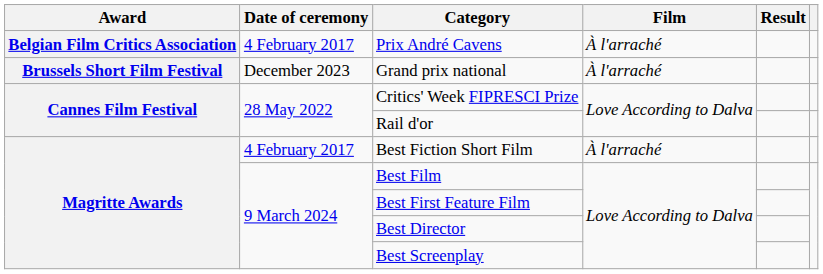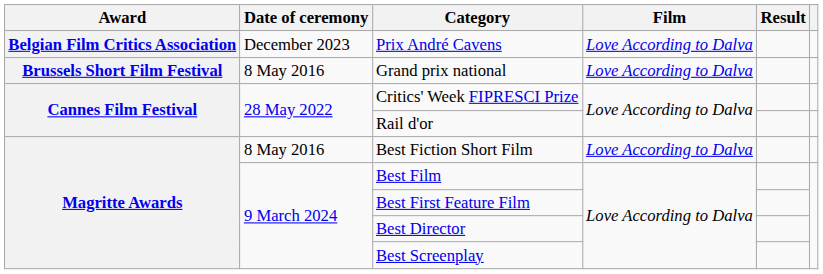 <table class="wikitable sortable plainrowheaders">
 <tr>
 <th scope="col">Award</th>
 <th scope="col">Date of ceremony</th>
 <th scope="col">Category</th>
 <th scope="col">Film</th>
 <th scope="col">Result</th>
 <th scope="col" class="unsortable"></th>
 </tr>
 <tr>
 <th scope="row"><a href='#'>Belgian Film Critics Association</a></th>
-<td><a href='#'>4 February 2017</a></td>
+<td>December 2023</td>
 <td><a href='#'>Prix André Cavens</a></td>
-<td><em>À l'arraché</em></td>
+<td><em><a href='#'>Love According to Dalva</a></em></td>
 <td></td>
 <td align="center"></td>
 </tr>
 <tr>
 <th scope="row"><a href='#'>Brussels Short Film Festival</a></th>
-<td>December 2023</td>
+<td>8 May 2016</td>
 <td>Grand prix national</td>
-<td><em>À l'arraché</em></td>
+<td><em><a href='#'>Love According to Dalva</a></em></td>
 <td></td>
 <td align="center"></td>
 </tr>
 <tr>
 <th scope="row" rowspan="2"><a href='#'>Cannes Film Festival</a></th>
 <td rowspan="2"><a href='#'>28 May 2022</a></td>
 <td>Critics' Week <a href='#'>FIPRESCI Prize</a></td>
 <td rowspan="2"><em>Love According to Dalva</em></td>
 <td></td>
 <td align="center"></td>
 </tr>
 <tr>
 <td>Rail d'or</td>
 <td></td>
 <td align="center"></td>
 </tr>
 <tr>
 <th scope="row" rowspan="5"><a href='#'>Magritte Awards</a></th>
-<td><a href='#'>4 February 2017</a></td>
+<td>8 May 2016</td>
 <td>Best Fiction Short Film</td>
-<td><em>À l'arraché</em></td>
+<td><em><a href='#'>Love According to Dalva</a></em></td>
 <td></td>
 <td align="center"></td>
 </tr>
 <tr>
 <td rowspan="4"><a href='#'>9 March 2024</a></td>
 <td><a href='#'>Best Film</a></td>
 <td rowspan="4"><em>Love According to Dalva</em></td>
 <td></td>
 <td rowspan="4" align="center"></td>
 </tr>
 <tr>
 <td><a href='#'>Best First Feature Film</a></td>
 <td></td>
 </tr>
 <tr>
 <td><a href='#'>Best Director</a></td>
 <td></td>
 </tr>
 <tr>
 <td><a href='#'>Best Screenplay</a></td>
 <td></td>
 </tr>
 </table>
